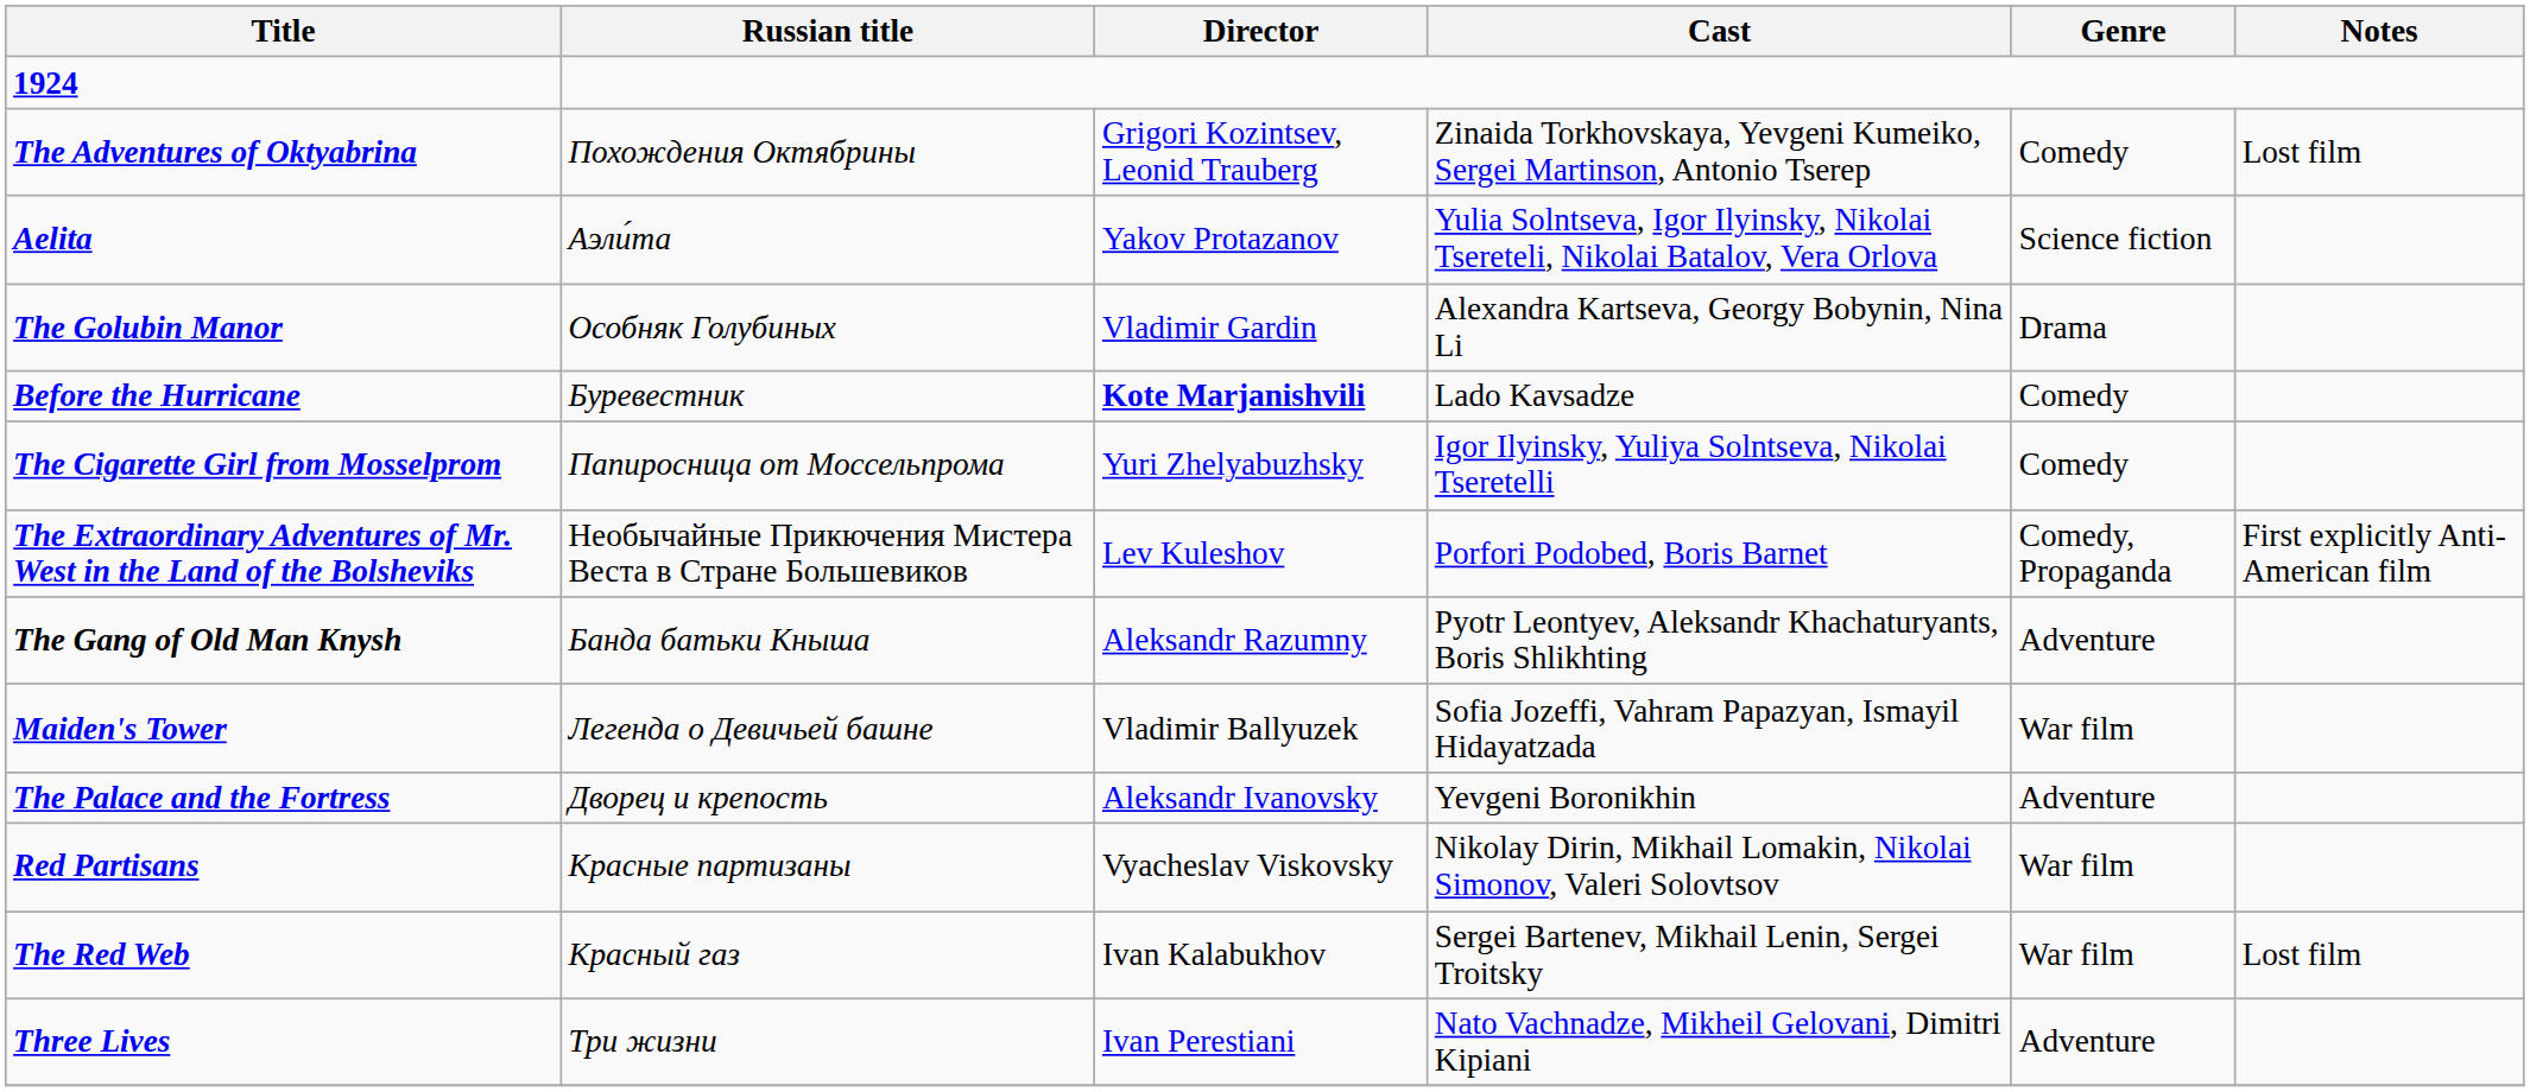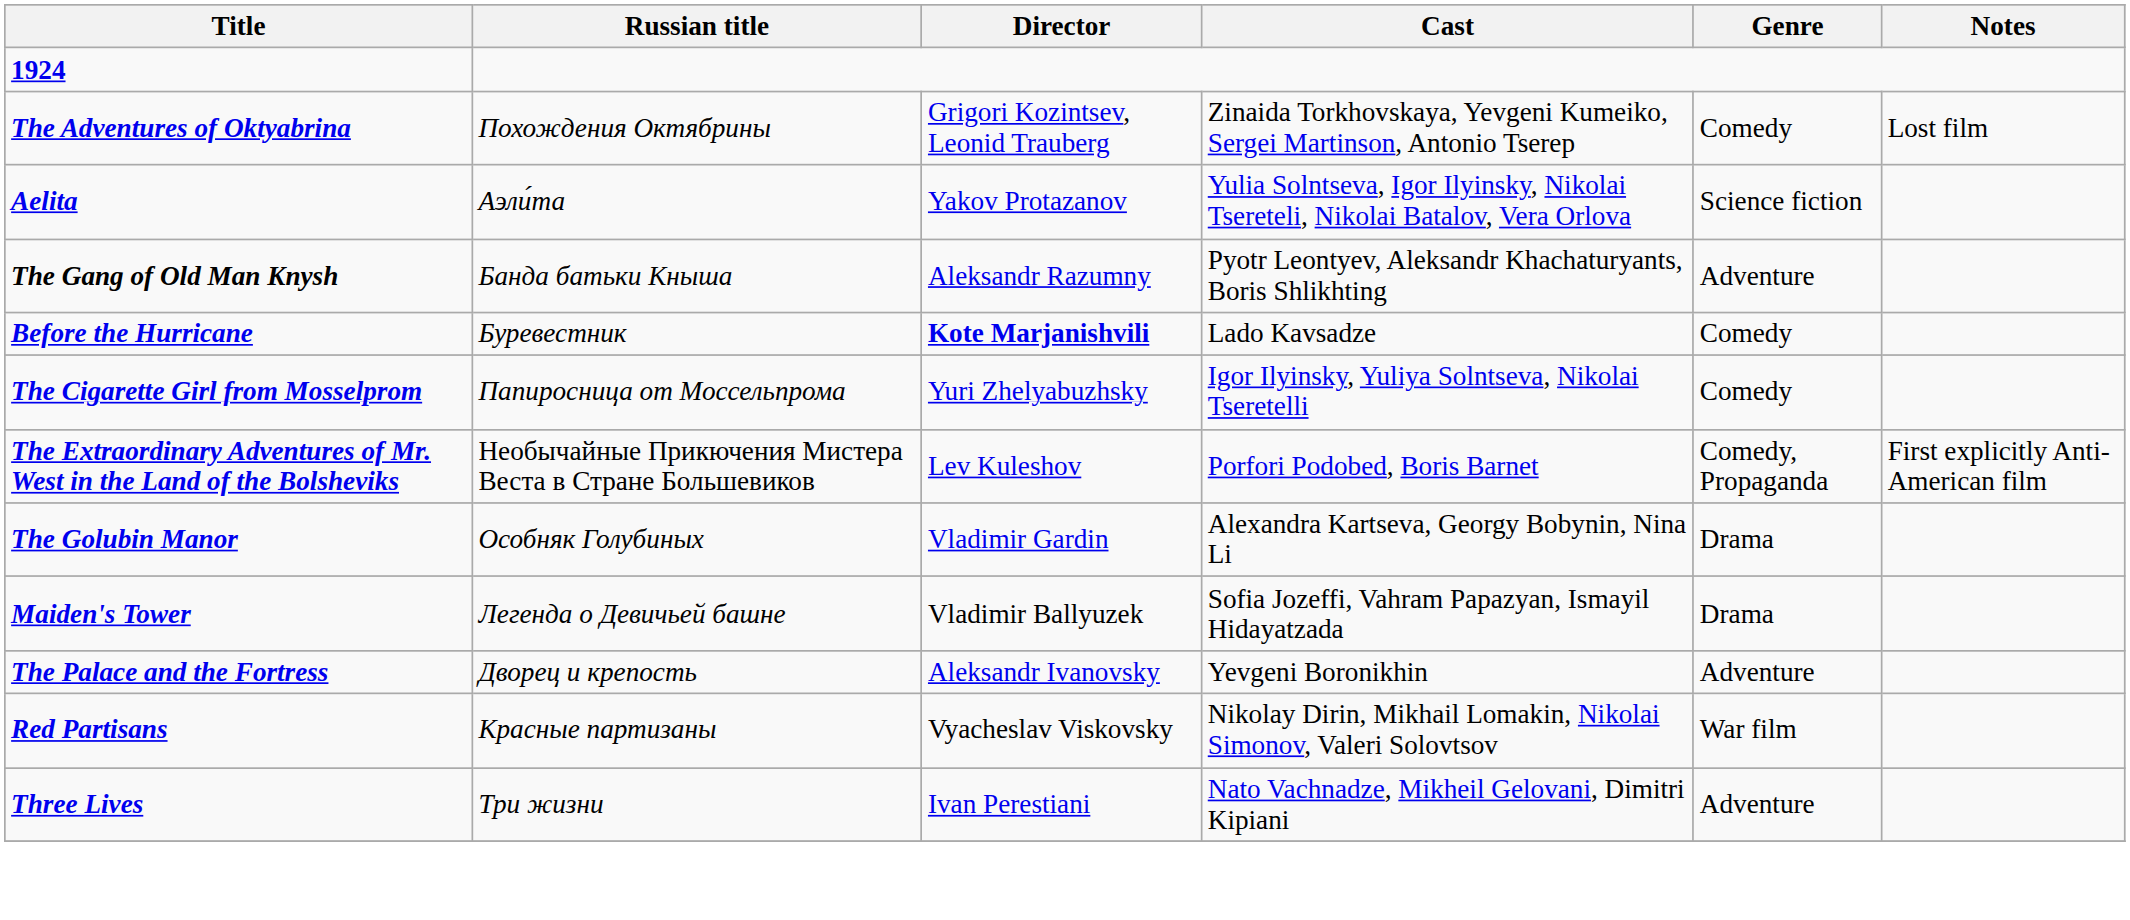 <table class="wikitable">
 <tr>
 <th>Title</th>
 <th>Russian title</th>
 <th>Director</th>
 <th>Cast</th>
 <th>Genre</th>
 <th>Notes</th>
 </tr>
 <tr>
 <td><strong><a href='#'>1924</a></strong></td>
 </tr>
 <tr>
 <td><strong><em><a href='#'>The Adventures of Oktyabrina</a></em></strong></td>
 <td><em>Похождения Октябрины</em></td>
 <td><a href='#'>Grigori Kozintsev</a>, <a href='#'>Leonid Trauberg</a></td>
 <td>Zinaida Torkhovskaya, Yevgeni Kumeiko, <a href='#'>Sergei Martinson</a>, Antonio Tserep</td>
 <td>Comedy</td>
 <td>Lost film</td>
 </tr>
 <tr>
 <td><strong><em><a href='#'>Aelita</a></em></strong></td>
 <td><em>Аэли́та</em></td>
 <td><a href='#'>Yakov Protazanov</a></td>
 <td><a href='#'>Yulia Solntseva</a>, <a href='#'>Igor Ilyinsky</a>, <a href='#'>Nikolai Tsereteli</a>, <a href='#'>Nikolai Batalov</a>, <a href='#'>Vera Orlova</a></td>
 <td>Science fiction</td>
 <td></td>
 </tr>
 <tr>
-<td><strong><em><a href='#'>The Golubin Manor</a></em></strong></td>
-<td><em>Особняк Голубиных</em></td>
-<td><a href='#'>Vladimir Gardin</a></td>
-<td>Alexandra Kartseva, Georgy Bobynin, Nina Li</td>
-<td>Drama</td>
+<td><strong><em>The Gang of Old Man Knysh</em></strong></td>
+<td><em>Банда батьки Кныша</em></td>
+<td><a href='#'>Aleksandr Razumny</a></td>
+<td>Pyotr Leontyev, Aleksandr Khachaturyants, Boris Shlikhting</td>
+<td>Adventure</td>
 <td></td>
 </tr>
 <tr>
 <td><strong><em><a href='#'>Before the Hurricane</a></em></strong></td>
 <td><em>Буревестник</em></td>
 <td><strong><a href='#'>Kote Marjanishvili</a></strong></td>
 <td>Lado Kavsadze</td>
 <td>Comedy</td>
 <td></td>
 </tr>
 <tr>
 <td><strong><em><a href='#'>The Cigarette Girl from Mosselprom</a></em></strong></td>
 <td><em>Папиросница от Моссельпрома</em></td>
 <td><a href='#'>Yuri Zhelyabuzhsky</a></td>
 <td><a href='#'>Igor Ilyinsky</a>, <a href='#'>Yuliya Solntseva</a>, <a href='#'>Nikolai Tseretelli</a></td>
 <td>Comedy</td>
 <td></td>
 </tr>
 <tr>
 <td><strong><em><a href='#'>The Extraordinary Adventures of Mr. West in the Land of the Bolsheviks</a></em></strong></td>
 <td>Необычайные Прикючения Мистера Веста в Стране Большевиков</td>
 <td><a href='#'>Lev Kuleshov</a></td>
 <td><a href='#'>Porfori Podobed</a>, <a href='#'>Boris Barnet</a></td>
 <td>Comedy, Propaganda</td>
 <td>First explicitly Anti-American film</td>
 </tr>
 <tr>
-<td><strong><em>The Gang of Old Man Knysh</em></strong></td>
-<td><em>Банда батьки Кныша</em></td>
-<td><a href='#'>Aleksandr Razumny</a></td>
-<td>Pyotr Leontyev, Aleksandr Khachaturyants, Boris Shlikhting</td>
-<td>Adventure</td>
+<td><strong><em><a href='#'>The Golubin Manor</a></em></strong></td>
+<td><em>Особняк Голубиных</em></td>
+<td><a href='#'>Vladimir Gardin</a></td>
+<td>Alexandra Kartseva, Georgy Bobynin, Nina Li</td>
+<td>Drama</td>
 <td></td>
 </tr>
 <tr>
 <td><strong><em><a href='#'>Maiden's Tower</a></em></strong></td>
 <td><em>Легенда о Девичьей башне</em></td>
 <td>Vladimir Ballyuzek</td>
 <td>Sofia Jozeffi, Vahram Papazyan, Ismayil Hidayatzada</td>
-<td>War film</td>
+<td>Drama</td>
 <td></td>
 </tr>
 <tr>
 <td><strong><em><a href='#'>The Palace and the Fortress</a></em></strong></td>
 <td><em>Дворец и крепость</em></td>
 <td><a href='#'>Aleksandr Ivanovsky</a></td>
 <td>Yevgeni Boronikhin</td>
 <td>Adventure</td>
 <td></td>
 </tr>
 <tr>
 <td><strong><em><a href='#'>Red Partisans</a></em></strong></td>
 <td><em>Красные партизаны</em></td>
 <td>Vyacheslav Viskovsky</td>
 <td>Nikolay Dirin, Mikhail Lomakin, <a href='#'>Nikolai Simonov</a>, Valeri Solovtsov</td>
 <td>War film</td>
 <td></td>
 </tr>
 <tr>
-<td><strong><em><a href='#'>The Red Web</a></em></strong></td>
-<td><em>Красный газ</em></td>
-<td>Ivan Kalabukhov</td>
-<td>Sergei Bartenev, Mikhail Lenin, Sergei Troitsky</td>
-<td>War film</td>
-<td>Lost film</td>
-</tr>
-<tr>
 <td><strong><em><a href='#'>Three Lives</a></em></strong></td>
 <td><em>Три жизни</em></td>
 <td><a href='#'>Ivan Perestiani</a></td>
 <td><a href='#'>Nato Vachnadze</a>, <a href='#'>Mikheil Gelovani</a>, Dimitri Kipiani</td>
 <td>Adventure</td>
 <td></td>
 </tr>
 <tr>
 </tr>
 </table>
